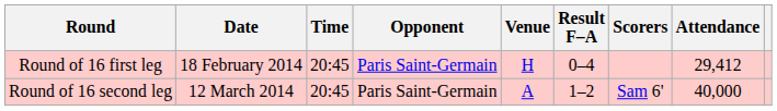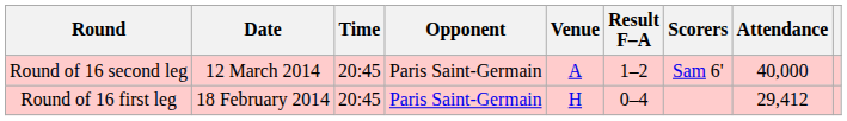 <table class="wikitable" style="text-align:center">
 <tr>
 <th>Round</th>
 <th>Date</th>
 <th>Time</th>
 <th>Opponent</th>
 <th>Venue</th>
 <th>Result<br>F–A</th>
 <th>Scorers</th>
 <th>Attendance</th>
 <th></th>
 </tr>
 <tr style="background:#fcc">
+<td>Round of 16 second leg</td>
+<td>12 March 2014</td>
+<td>20:45</td>
+<td>Paris Saint-Germain</td>
+<td><a href='#'>A</a></td>
+<td>1–2</td>
+<td><a href='#'>Sam</a> 6'</td>
+<td>40,000</td>
+<td></td>
+</tr>
+<tr style="background:#fcc">
 <td>Round of 16 first leg</td>
 <td>18 February 2014</td>
 <td>20:45</td>
 <td><a href='#'>Paris Saint-Germain</a></td>
 <td><a href='#'>H</a></td>
 <td>0–4</td>
 <td></td>
 <td>29,412</td>
 <td></td>
 </tr>
-<tr style="background:#fcc">
-<td>Round of 16 second leg</td>
-<td>12 March 2014</td>
-<td>20:45</td>
-<td>Paris Saint-Germain</td>
-<td><a href='#'>A</a></td>
-<td>1–2</td>
-<td><a href='#'>Sam</a> 6'</td>
-<td>40,000</td>
-<td></td>
-</tr>
 </table>
